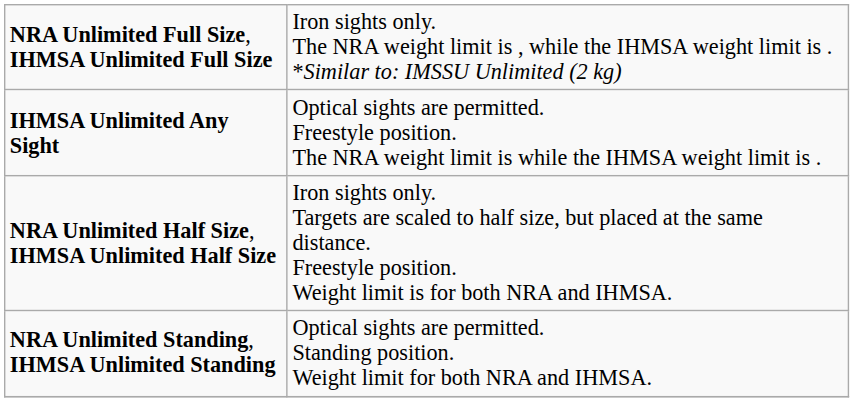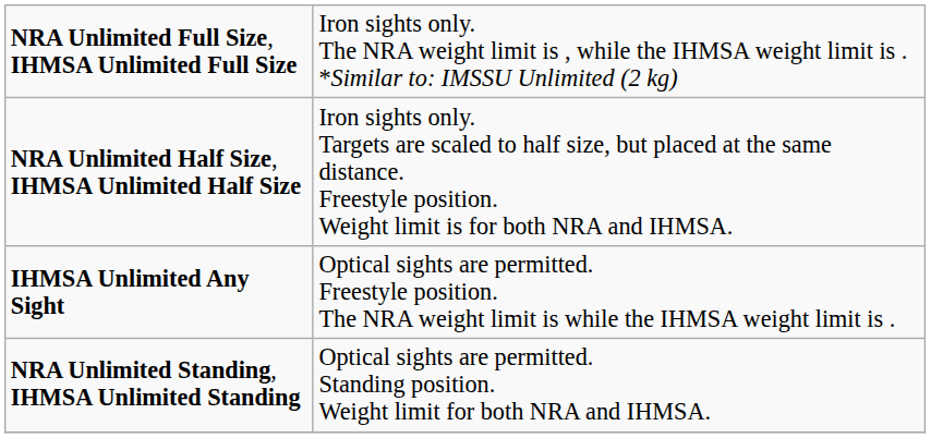 <table class="wikitable">
 <tr>
 <td><strong>NRA Unlimited Full Size</strong>, <br><strong>IHMSA Unlimited Full Size</strong></td>
 <td>Iron sights only. <br>The NRA weight limit is , while the IHMSA weight limit is . <br>*<em>Similar to: IMSSU Unlimited (2 kg)</em></td>
 </tr>
 <tr>
+<td><strong>NRA Unlimited Half Size</strong>, <br><strong>IHMSA Unlimited Half Size</strong></td>
+<td>Iron sights only. <br>Targets are scaled to half size, but placed at the same distance. <br>Freestyle position. <br>Weight limit is  for both NRA and IHMSA.</td>
+</tr>
+<tr>
 <td><strong>IHMSA Unlimited Any Sight</strong></td>
 <td>Optical sights are permitted. <br>Freestyle position. <br>The NRA weight limit is  while the IHMSA weight limit is .</td>
-</tr>
-<tr>
-<td><strong>NRA Unlimited Half Size</strong>, <br><strong>IHMSA Unlimited Half Size</strong></td>
-<td>Iron sights only. <br>Targets are scaled to half size, but placed at the same distance. <br>Freestyle position. <br>Weight limit is  for both NRA and IHMSA.</td>
 </tr>
 <tr>
 <td><strong>NRA Unlimited Standing</strong>, <br><strong>IHMSA Unlimited Standing</strong></td>
 <td>Optical sights are permitted. <br>Standing position. <br>Weight limit  for both NRA and IHMSA.</td>
 </tr>
 <tr>
 </tr>
 </table>
